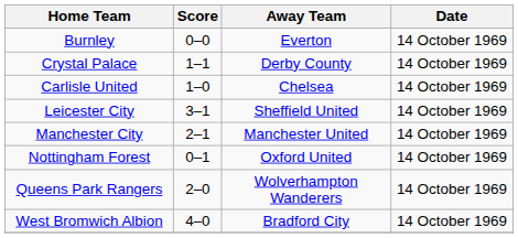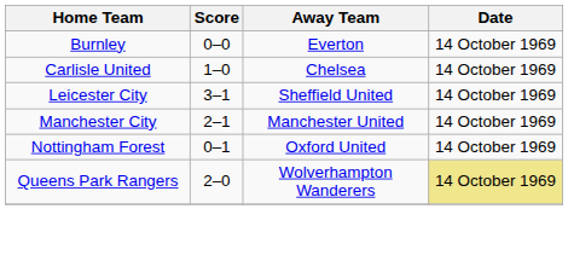 <table class="wikitable" style="text-align:center;">
 <tr>
 <th width=175>Home Team</th>
 <th width=20>Score</th>
 <th width=175>Away Team</th>
 <th width=125>Date</th>
 </tr>
 <tr>
 <td><a href='#'>Burnley</a></td>
 <td>0–0</td>
 <td><a href='#'>Everton</a></td>
-<td>14 October 1969</td>
-</tr>
-<tr>
-<td><a href='#'>Crystal Palace</a></td>
-<td>1–1</td>
-<td><a href='#'>Derby County</a></td>
 <td>14 October 1969</td>
 </tr>
 <tr>
 <td><a href='#'>Carlisle United</a></td>
 <td>1–0</td>
 <td><a href='#'>Chelsea</a></td>
 <td>14 October 1969</td>
 </tr>
 <tr>
 <td><a href='#'>Leicester City</a></td>
 <td>3–1</td>
 <td><a href='#'>Sheffield United</a></td>
 <td>14 October 1969</td>
 </tr>
 <tr>
 <td><a href='#'>Manchester City</a></td>
 <td>2–1</td>
 <td><a href='#'>Manchester United</a></td>
 <td>14 October 1969</td>
 </tr>
 <tr>
 <td><a href='#'>Nottingham Forest</a></td>
 <td>0–1</td>
 <td><a href='#'>Oxford United</a></td>
 <td>14 October 1969</td>
 </tr>
 <tr>
 <td><a href='#'>Queens Park Rangers</a></td>
 <td>2–0</td>
 <td><a href='#'>Wolverhampton Wanderers</a></td>
-<td>14 October 1969</td>
-</tr>
-<tr>
-<td><a href='#'>West Bromwich Albion</a></td>
-<td>4–0</td>
-<td><a href='#'>Bradford City</a></td>
-<td>14 October 1969</td>
+<td style="background: khaki;">14 October 1969</td>
 </tr>
 <tr>
 </tr>
 </table>
